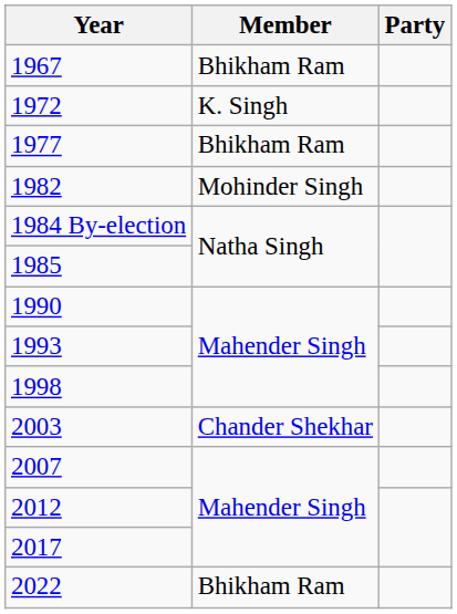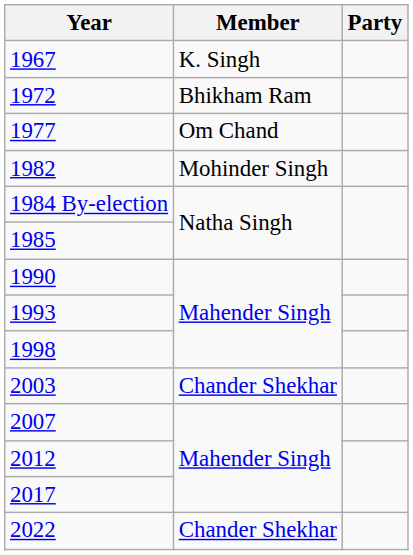 <table class="wikitable sortable">
 <tr>
 <th>Year</th>
 <th>Member</th>
 <th colspan="2">Party</th>
 </tr>
 <tr>
 <td><a href='#'>1967</a></td>
+<td>K. Singh</td>
+<td></td>
+</tr>
+<tr>
+<td><a href='#'>1972</a></td>
 <td>Bhikham Ram</td>
 <td></td>
 </tr>
 <tr>
-<td><a href='#'>1972</a></td>
-<td>K. Singh</td>
-<td></td>
-</tr>
-<tr>
 <td><a href='#'>1977</a></td>
-<td>Bhikham Ram</td>
+<td>Om Chand</td>
 <td></td>
 </tr>
 <tr>
 <td><a href='#'>1982</a></td>
 <td>Mohinder Singh</td>
 <td></td>
 </tr>
 <tr>
 <td><a href='#'>1984 By-election</a></td>
 <td rowspan=2>Natha Singh</td>
 </tr>
 <tr>
 <td><a href='#'>1985</a></td>
 </tr>
 <tr>
 <td><a href='#'>1990</a></td>
 <td rowspan=3><a href='#'>Mahender Singh</a></td>
 <td></td>
 </tr>
 <tr>
 <td><a href='#'>1993</a></td>
 <td></td>
 </tr>
 <tr>
 <td><a href='#'>1998</a></td>
 <td></td>
 </tr>
 <tr>
 <td><a href='#'>2003</a></td>
 <td><a href='#'>Chander Shekhar</a></td>
 <td></td>
 </tr>
 <tr>
 <td><a href='#'>2007</a></td>
 <td rowspan=3><a href='#'>Mahender Singh</a></td>
 <td></td>
 </tr>
 <tr>
 <td><a href='#'>2012</a></td>
 </tr>
 <tr>
 <td><a href='#'>2017</a></td>
 </tr>
 <tr>
 <td><a href='#'>2022</a></td>
-<td>Bhikham Ram</td>
+<td><a href='#'>Chander Shekhar</a></td>
 <td></td>
 </tr>
 </table>
